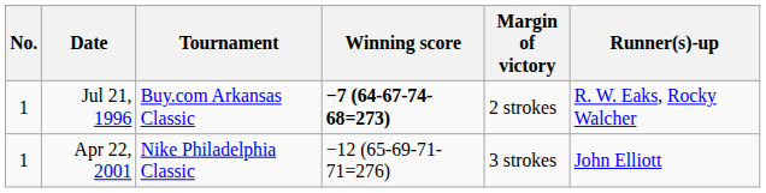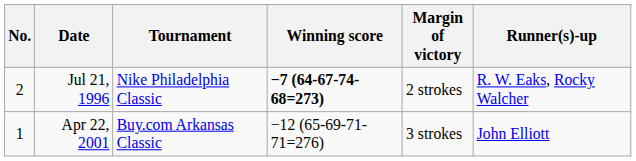 <table class="wikitable" style="font-size:95%;">
 <tr>
 <th>No.</th>
 <th>Date</th>
 <th>Tournament</th>
 <th>Winning score</th>
 <th>Margin of<br>victory</th>
 <th>Runner(s)-up</th>
 </tr>
 <tr>
-<td align=center>1</td>
+<td align=center>2</td>
 <td align=right>Jul 21, <a href='#'>1996</a></td>
-<td><a href='#'>Buy.com Arkansas Classic</a></td>
+<td><a href='#'>Nike Philadelphia Classic</a></td>
 <td><strong>−7 (64-67-74-68=273)</strong></td>
 <td>2 strokes</td>
 <td> <a href='#'>R. W. Eaks</a>,  <a href='#'>Rocky Walcher</a></td>
 </tr>
 <tr>
 <td align=center>1</td>
 <td align=right>Apr 22, <a href='#'>2001</a></td>
-<td><a href='#'>Nike Philadelphia Classic</a></td>
+<td><a href='#'>Buy.com Arkansas Classic</a></td>
 <td>−12 (65-69-71-71=276)</td>
 <td>3 strokes</td>
 <td> <a href='#'>John Elliott</a></td>
 </tr>
 </table>
